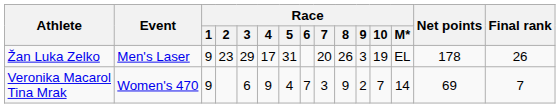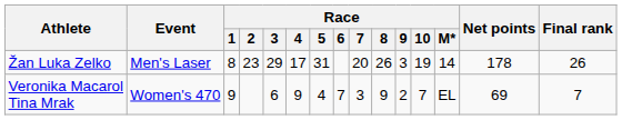 <table class="wikitable" style="font-size:90%">
 <tr>
 <th rowspan="2">Athlete</th>
 <th rowspan="2">Event</th>
 <th colspan=11>Race</th>
 <th rowspan=2>Net points</th>
 <th rowspan=2>Final rank</th>
 </tr>
 <tr style="font-size:95%">
 <th>1</th>
 <th>2</th>
 <th>3</th>
 <th>4</th>
 <th>5</th>
 <th>6</th>
 <th>7</th>
 <th>8</th>
 <th>9</th>
 <th>10</th>
 <th>M*</th>
 </tr>
 <tr align=center>
 <td align=left><a href='#'>Žan Luka Zelko</a></td>
 <td align=left><a href='#'>Men's Laser</a></td>
-<td>9</td>
+<td>8</td>
 <td>23</td>
 <td>29</td>
 <td>17</td>
 <td>31</td>
 <td></td>
 <td>20</td>
 <td>26</td>
 <td>3</td>
 <td>19</td>
-<td>EL</td>
+<td>14</td>
 <td>178</td>
 <td>26</td>
 </tr>
 <tr align=center>
 <td align=left><a href='#'>Veronika Macarol</a><br><a href='#'>Tina Mrak</a></td>
 <td align=left><a href='#'>Women's 470</a></td>
 <td>9</td>
 <td></td>
 <td>6</td>
 <td>9</td>
 <td>4</td>
 <td>7</td>
 <td>3</td>
 <td>9</td>
 <td>2</td>
 <td>7</td>
-<td>14</td>
+<td>EL</td>
 <td>69</td>
 <td>7</td>
 </tr>
 </table>
